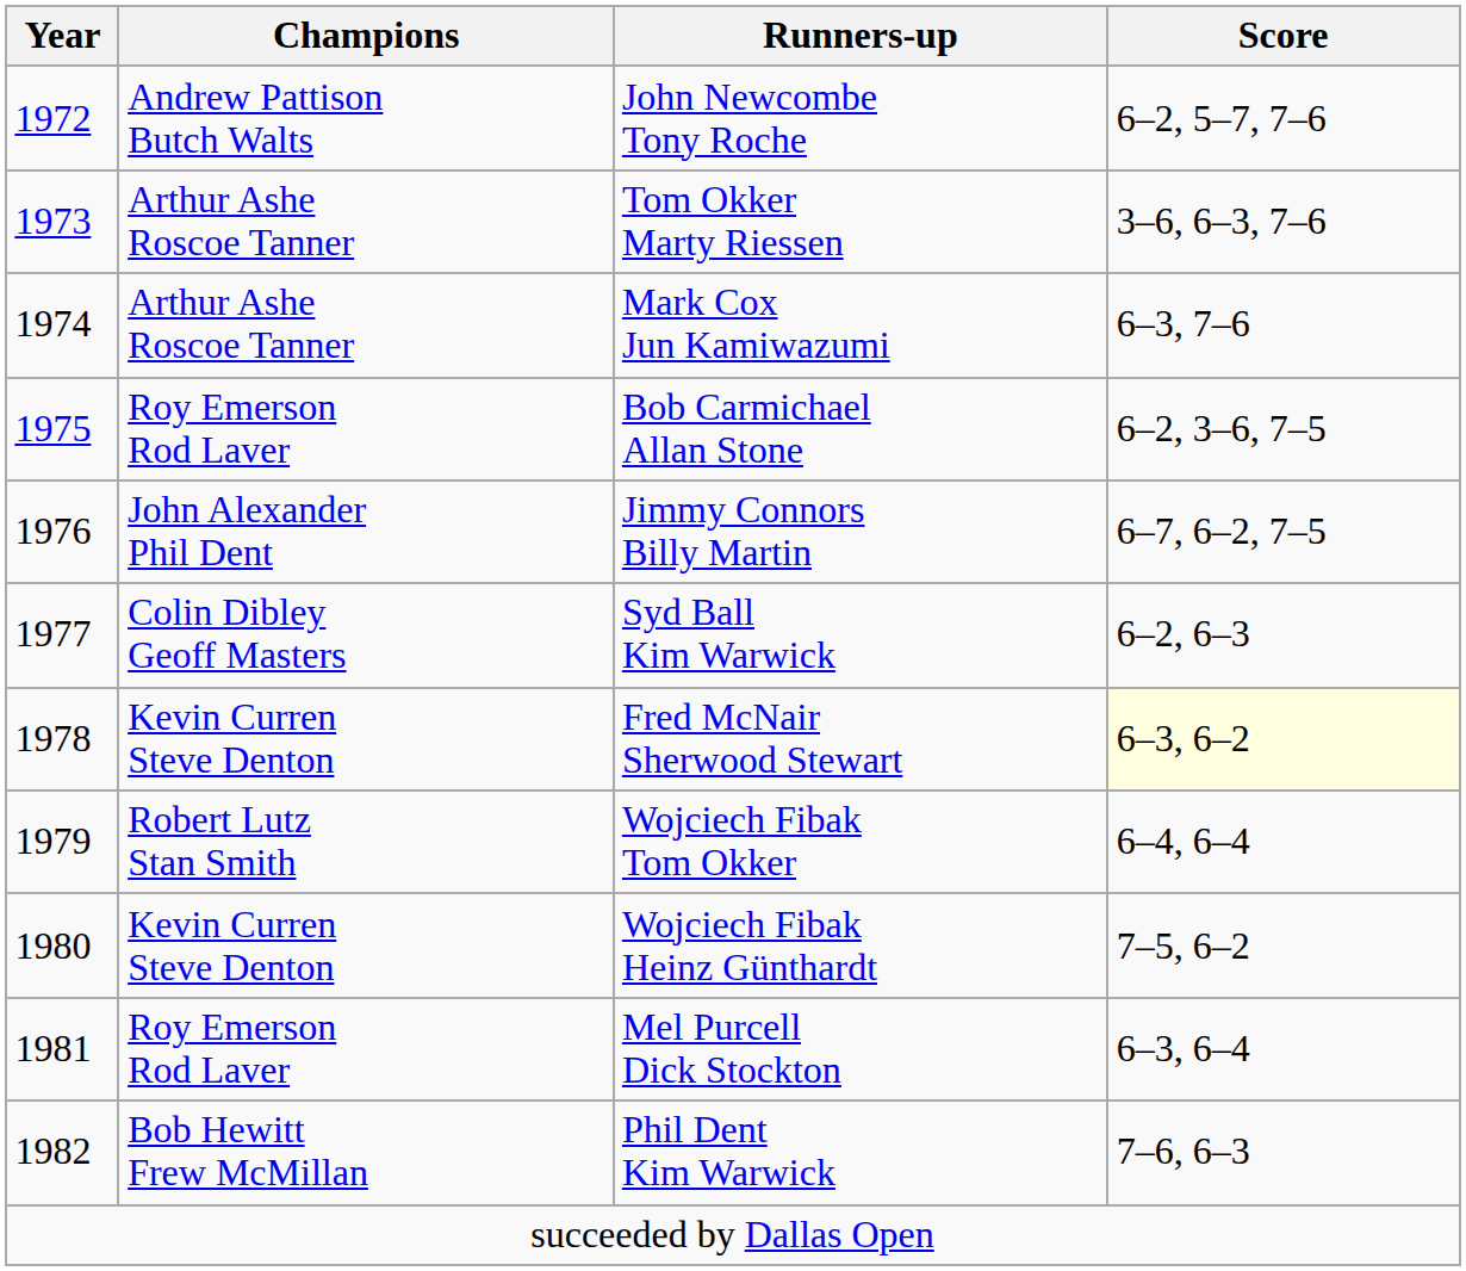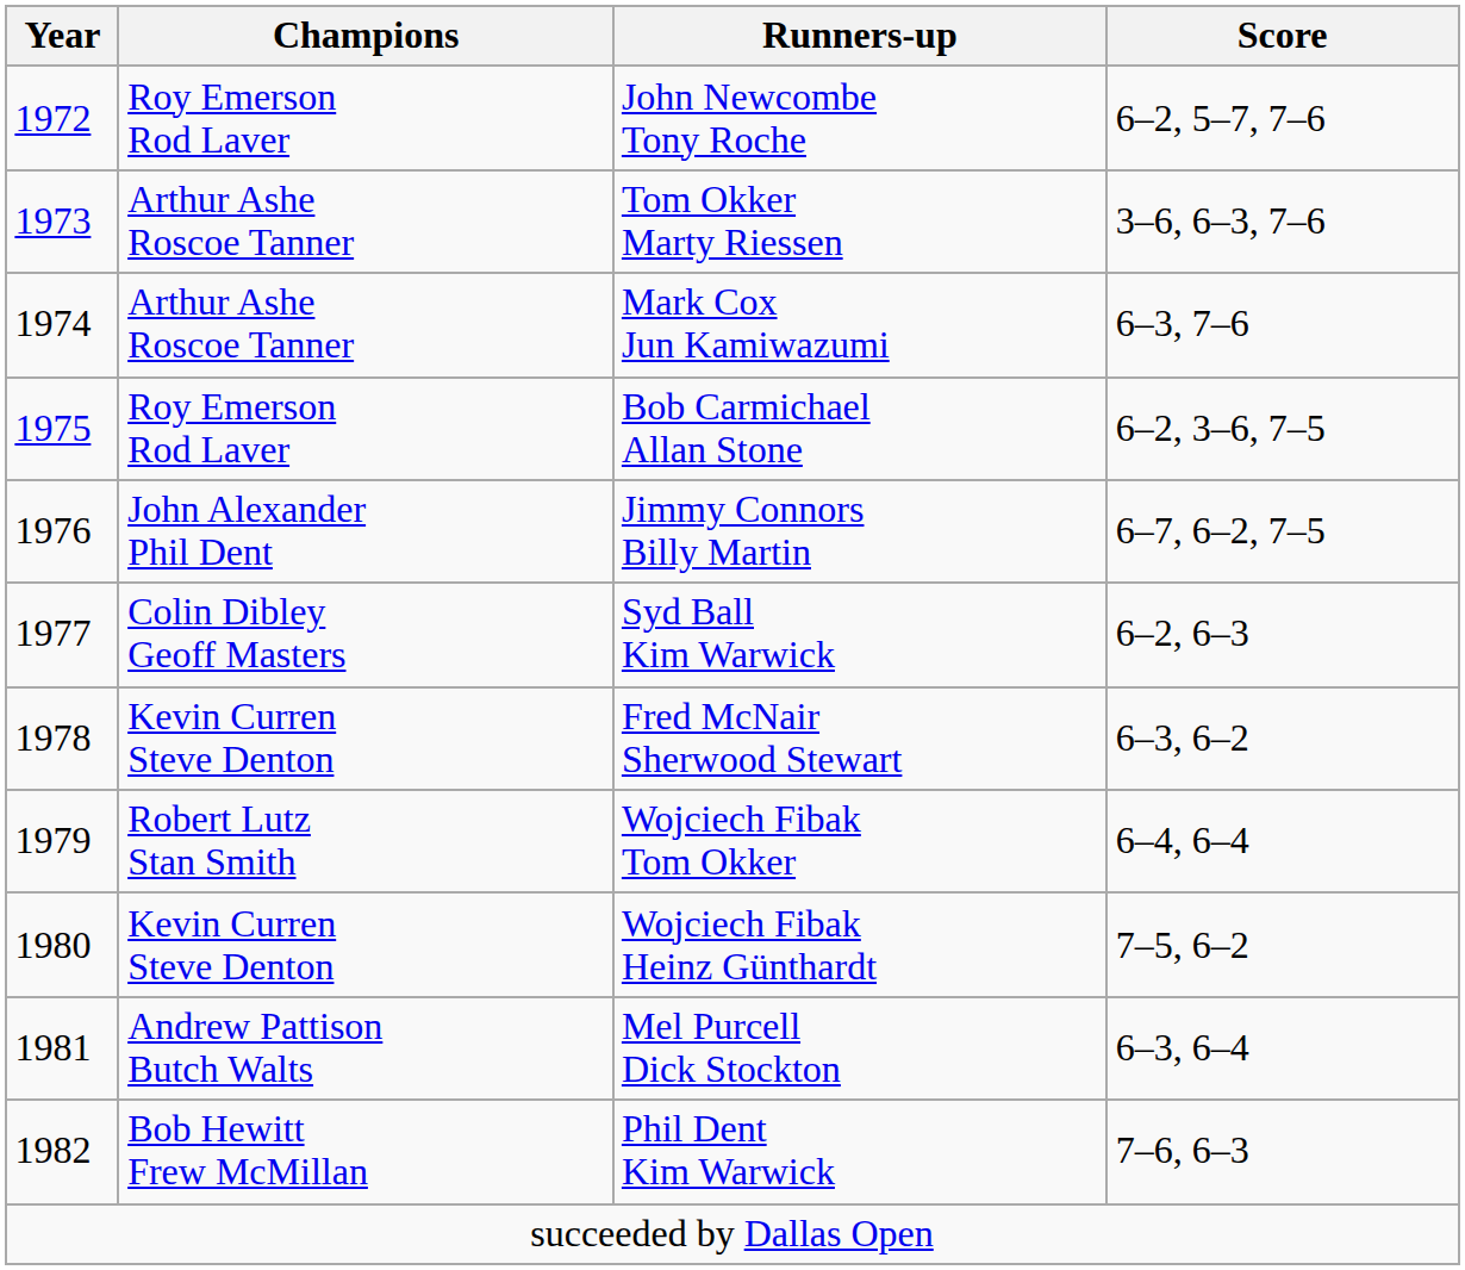 <table class=wikitable>
 <tr>
 <th style="width:40px">Year</th>
 <th style="width:200px">Champions</th>
 <th style="width:200px">Runners-up</th>
 <th style="width:140px" class="unsortable">Score</th>
 </tr>
 <tr>
 <td><a href='#'>1972</a></td>
-<td> <a href='#'>Andrew Pattison</a><br> <a href='#'>Butch Walts</a></td>
+<td> <a href='#'>Roy Emerson</a><br> <a href='#'>Rod Laver</a></td>
 <td> <a href='#'>John Newcombe</a><br> <a href='#'>Tony Roche</a></td>
 <td>6–2, 5–7, 7–6</td>
 </tr>
 <tr>
 <td><a href='#'>1973</a></td>
 <td> <a href='#'>Arthur Ashe</a><br> <a href='#'>Roscoe Tanner</a></td>
 <td> <a href='#'>Tom Okker</a><br> <a href='#'>Marty Riessen</a></td>
 <td>3–6, 6–3, 7–6</td>
 </tr>
 <tr>
 <td>1974</td>
 <td> <a href='#'>Arthur Ashe</a><br> <a href='#'>Roscoe Tanner</a></td>
 <td> <a href='#'>Mark Cox</a><br> <a href='#'>Jun Kamiwazumi</a></td>
 <td>6–3, 7–6</td>
 </tr>
 <tr>
 <td><a href='#'>1975</a></td>
 <td> <a href='#'>Roy Emerson</a><br> <a href='#'>Rod Laver</a></td>
 <td> <a href='#'>Bob Carmichael</a><br> <a href='#'>Allan Stone</a></td>
 <td>6–2, 3–6, 7–5</td>
 </tr>
 <tr>
 <td>1976</td>
 <td> <a href='#'>John Alexander</a><br> <a href='#'>Phil Dent</a></td>
 <td> <a href='#'>Jimmy Connors</a><br> <a href='#'>Billy Martin</a></td>
 <td>6–7, 6–2, 7–5</td>
 </tr>
 <tr>
 <td>1977</td>
 <td> <a href='#'>Colin Dibley</a><br> <a href='#'>Geoff Masters</a></td>
 <td> <a href='#'>Syd Ball</a><br> <a href='#'>Kim Warwick</a></td>
 <td>6–2, 6–3</td>
 </tr>
 <tr>
 <td>1978</td>
 <td> <a href='#'>Kevin Curren</a><br> <a href='#'>Steve Denton</a></td>
 <td> <a href='#'>Fred McNair</a><br> <a href='#'>Sherwood Stewart</a></td>
-<td style="background: lightyellow;">6–3, 6–2</td>
+<td>6–3, 6–2</td>
 </tr>
 <tr>
 <td>1979</td>
 <td> <a href='#'>Robert Lutz</a><br> <a href='#'>Stan Smith</a></td>
 <td> <a href='#'>Wojciech Fibak</a><br> <a href='#'>Tom Okker</a></td>
 <td>6–4, 6–4</td>
 </tr>
 <tr>
 <td>1980</td>
 <td> <a href='#'>Kevin Curren</a><br> <a href='#'>Steve Denton</a></td>
 <td> <a href='#'>Wojciech Fibak</a><br> <a href='#'>Heinz Günthardt</a></td>
 <td>7–5, 6–2</td>
 </tr>
 <tr>
 <td>1981</td>
-<td> <a href='#'>Roy Emerson</a><br> <a href='#'>Rod Laver</a></td>
+<td> <a href='#'>Andrew Pattison</a><br> <a href='#'>Butch Walts</a></td>
 <td> <a href='#'>Mel Purcell</a><br> <a href='#'>Dick Stockton</a></td>
 <td>6–3, 6–4</td>
 </tr>
 <tr>
 <td>1982</td>
 <td> <a href='#'>Bob Hewitt</a><br> <a href='#'>Frew McMillan</a></td>
 <td> <a href='#'>Phil Dent</a><br> <a href='#'>Kim Warwick</a></td>
 <td>7–6, 6–3</td>
 </tr>
 <tr>
 <td colspan=4 align=center>succeeded by <a href='#'>Dallas Open</a></td>
 </tr>
 </table>
